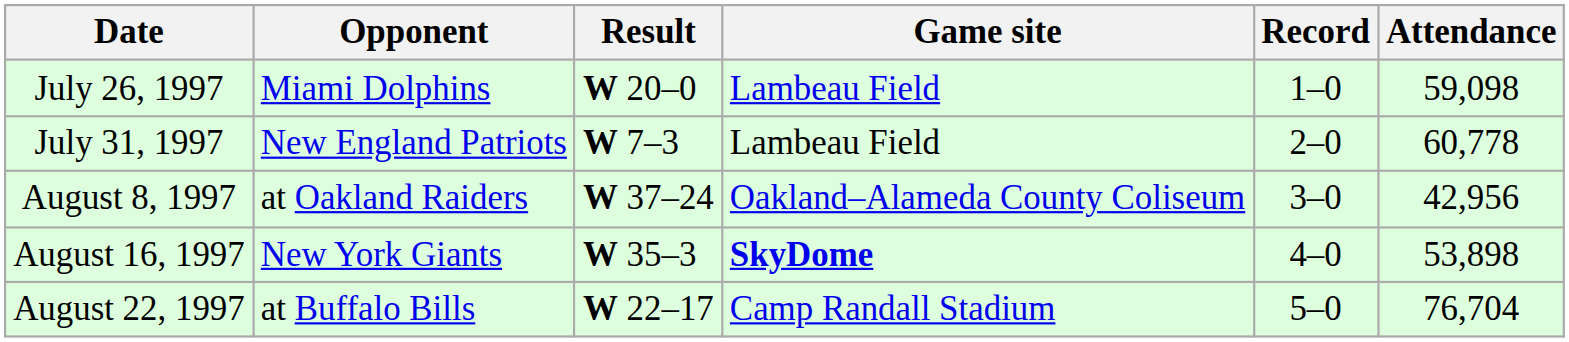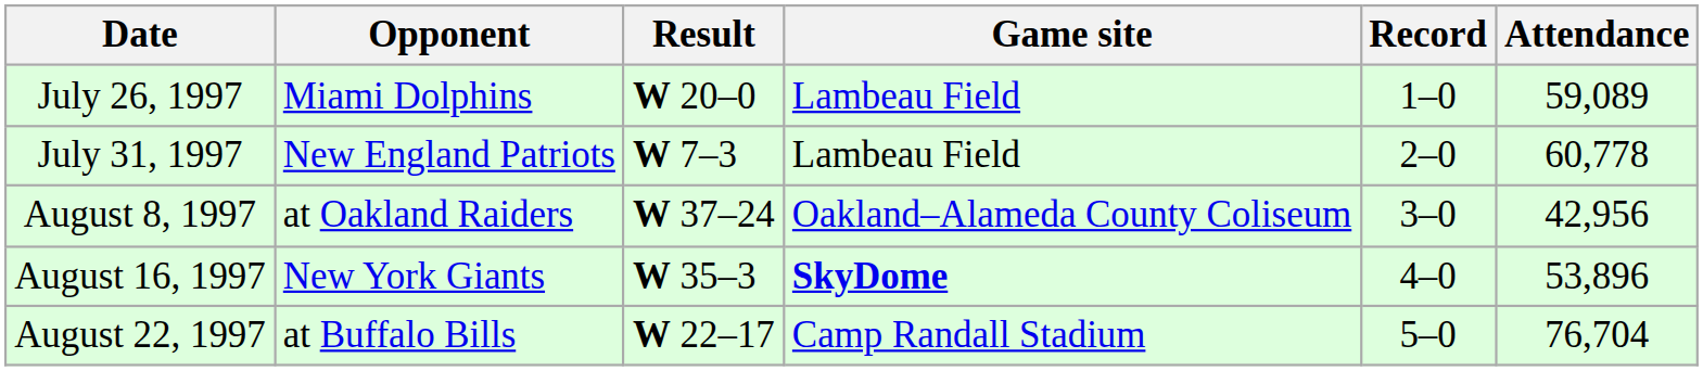 <table class="wikitable">
 <tr>
 <th>Date</th>
 <th>Opponent</th>
 <th>Result</th>
 <th>Game site</th>
 <th>Record</th>
 <th>Attendance</th>
 </tr>
 <tr style="background:#dfd;">
 <td style="text-align:center;">July 26, 1997</td>
 <td><a href='#'>Miami Dolphins</a></td>
 <td><strong>W</strong>  20–0</td>
 <td><a href='#'>Lambeau Field</a></td>
 <td style="text-align:center;">1–0</td>
-<td style="text-align:center">59,098</td>
+<td style="text-align:center">59,089</td>
 </tr>
 <tr style="background:#dfd;">
 <td style="text-align:center;">July 31, 1997</td>
 <td><a href='#'>New England Patriots</a></td>
 <td><strong>W</strong> 7–3</td>
 <td>Lambeau Field</td>
 <td style="text-align:center;">2–0</td>
 <td style="text-align:center">60,778</td>
 </tr>
 <tr style="background:#dfd;">
 <td style="text-align:center;">August 8, 1997</td>
 <td>at <a href='#'>Oakland Raiders</a></td>
 <td><strong>W</strong> 37–24</td>
 <td><a href='#'>Oakland–Alameda County Coliseum</a></td>
 <td style="text-align:center;">3–0</td>
 <td style="text-align:center">42,956</td>
 </tr>
 <tr style="background:#dfd;">
 <td style="text-align:center;">August 16, 1997</td>
 <td><a href='#'>New York Giants</a></td>
 <td><strong>W</strong> 35–3</td>
 <td><strong><a href='#'>SkyDome</a> </strong></td>
 <td style="text-align:center;">4–0</td>
-<td style="text-align:center">53,898</td>
+<td style="text-align:center">53,896</td>
 </tr>
 <tr style="background:#dfd;">
 <td style="text-align:center;">August 22, 1997</td>
 <td>at <a href='#'>Buffalo Bills</a></td>
 <td><strong>W</strong> 22–17</td>
 <td><a href='#'>Camp Randall Stadium</a> </td>
 <td style="text-align:center;">5–0</td>
 <td style="text-align:center">76,704</td>
 </tr>
 </table>
